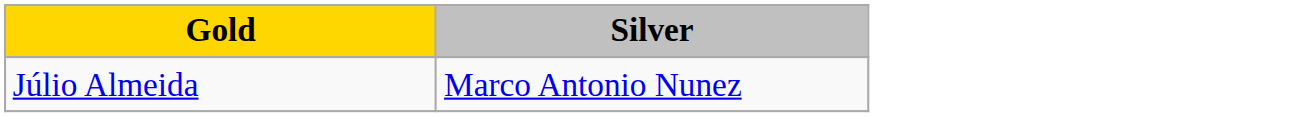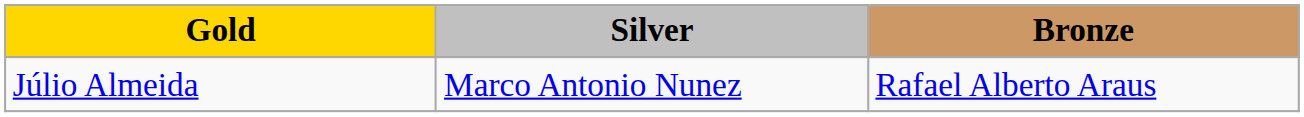 <table class="wikitable" style="text-align:left">
 <tr align="center">
 <td width=200 bgcolor=gold><strong>Gold</strong></td>
 <td width=200 bgcolor=silver><strong>Silver</strong></td>
+<td width=200 bgcolor=CC9966><strong>Bronze</strong></td>
 </tr>
 <tr>
 <td><a href='#'>Júlio Almeida</a><br><em></em></td>
 <td><a href='#'>Marco Antonio Nunez</a><br><em></em></td>
+<td><a href='#'>Rafael Alberto Araus</a><br><em></em></td>
 </tr>
 </table>
